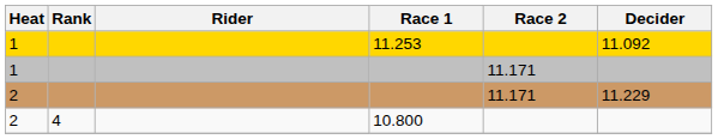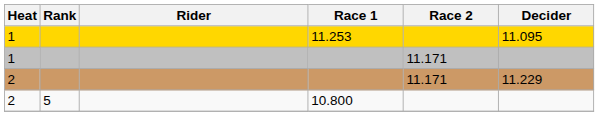 <table class="wikitable" style="font-size:95%" style="text-align:center">
 <tr>
 <th>Heat</th>
 <th>Rank</th>
 <th width=250>Rider</th>
 <th width=100>Race 1</th>
 <th width=100>Race 2</th>
 <th width=100>Decider</th>
 </tr>
 <tr bgcolor=gold>
 <td>1</td>
 <td></td>
 <td align=left></td>
 <td>11.253</td>
 <td></td>
-<td>11.092</td>
+<td>11.095</td>
 </tr>
 <tr bgcolor=silver>
 <td>1</td>
 <td></td>
 <td align=left></td>
 <td></td>
 <td>11.171</td>
 <td></td>
 </tr>
 <tr bgcolor=cc9966>
 <td>2</td>
 <td></td>
 <td align=left></td>
 <td></td>
 <td>11.171</td>
 <td>11.229</td>
 </tr>
 <tr>
 <td>2</td>
-<td>4</td>
+<td>5</td>
 <td align=left></td>
 <td>10.800</td>
 <td></td>
 <td></td>
 </tr>
 <tr>
 </tr>
 </table>
